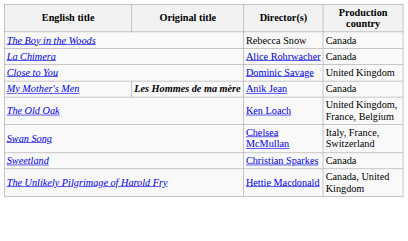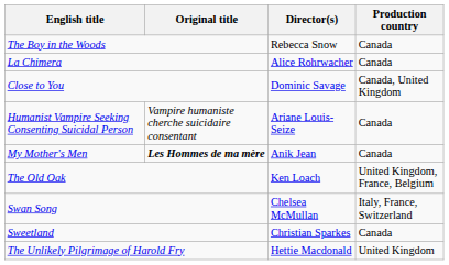 <table class="wikitable" width=100%>
 <tr>
 <th scope="col" width="32%">English title</th>
 <th scope="col" width="28%">Original title</th>
 <th scope="col" width="20%">Director(s)</th>
 <th scope="col" width="20%">Production country</th>
 </tr>
 <tr>
 <td colspan=2><em><a href='#'>The Boy in the Woods</a></em></td>
 <td>Rebecca Snow</td>
 <td>Canada</td>
 </tr>
 <tr>
 <td colspan=2><em><a href='#'>La Chimera</a></em></td>
 <td><a href='#'>Alice Rohrwacher</a></td>
 <td>Canada</td>
 </tr>
 <tr>
 <td colspan=2><em><a href='#'>Close to You</a></em></td>
 <td><a href='#'>Dominic Savage</a></td>
-<td>United Kingdom</td>
+<td>Canada, United Kingdom</td>
+</tr>
+<tr>
+<td><em><a href='#'>Humanist Vampire Seeking Consenting Suicidal Person</a></em></td>
+<td><em>Vampire humaniste cherche suicidaire consentant</em></td>
+<td><a href='#'>Ariane Louis-Seize</a></td>
+<td>Canada</td>
 </tr>
 <tr>
 <td><em><a href='#'>My Mother's Men</a></em></td>
 <td><strong><em>Les Hommes de ma mère</em></strong></td>
 <td><a href='#'>Anik Jean</a></td>
 <td>Canada</td>
 </tr>
 <tr>
 <td colspan=2><em><a href='#'>The Old Oak</a></em></td>
 <td><a href='#'>Ken Loach</a></td>
 <td>United Kingdom, France, Belgium</td>
 </tr>
 <tr>
 <td colspan=2><em><a href='#'>Swan Song</a></em></td>
 <td><a href='#'>Chelsea McMullan</a></td>
 <td>Italy, France, Switzerland</td>
 </tr>
 <tr>
 <td colspan=2><em><a href='#'>Sweetland</a></em></td>
 <td><a href='#'>Christian Sparkes</a></td>
 <td>Canada</td>
 </tr>
 <tr>
 <td colspan=2><em><a href='#'>The Unlikely Pilgrimage of Harold Fry</a></em></td>
 <td><a href='#'>Hettie Macdonald</a></td>
-<td>Canada, United Kingdom</td>
+<td>United Kingdom</td>
 </tr>
 </table>
